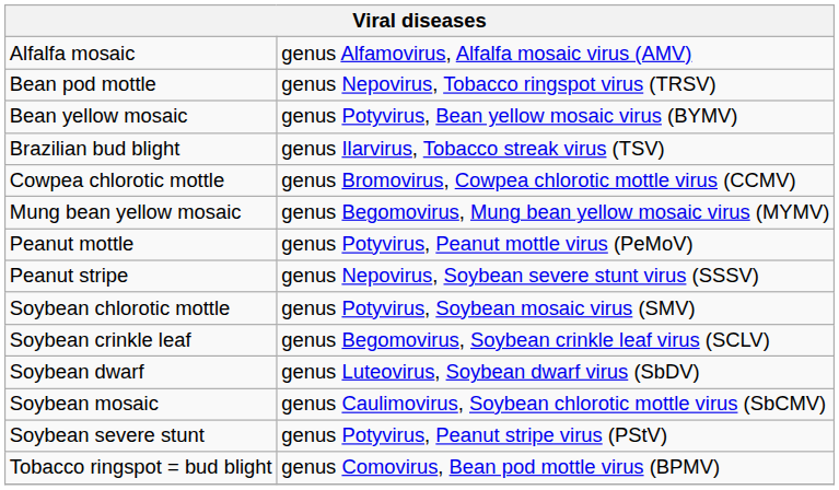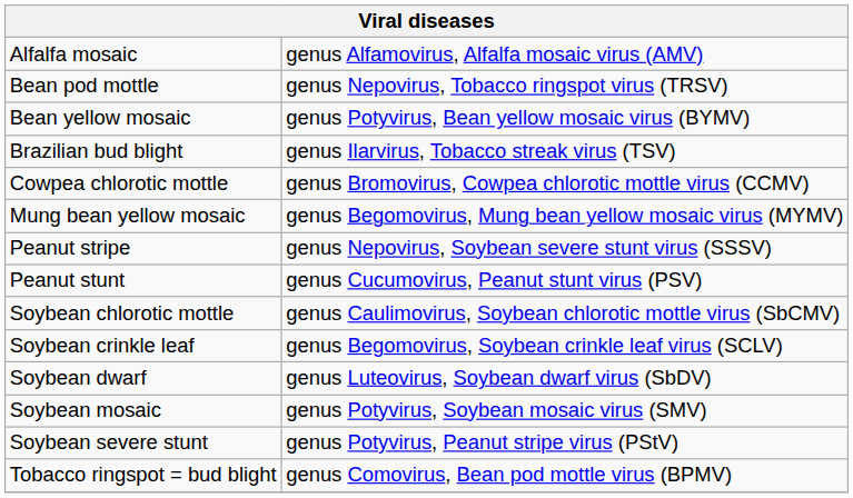 <table class="wikitable" style="clear">
 <tr>
 <th colspan=2><strong>Viral diseases</strong><br></th>
 </tr>
 <tr>
 <td>Alfalfa mosaic</td>
 <td>genus <a href='#'>Alfamovirus</a>, <a href='#'>Alfalfa mosaic virus (AMV)</a></td>
 </tr>
 <tr>
 <td>Bean pod mottle</td>
 <td>genus <a href='#'>Nepovirus</a>, <a href='#'>Tobacco ringspot virus</a> (TRSV)</td>
 </tr>
 <tr>
 <td>Bean yellow mosaic</td>
 <td>genus <a href='#'>Potyvirus</a>, <a href='#'>Bean yellow mosaic virus</a> (BYMV)</td>
 </tr>
 <tr>
 <td>Brazilian bud blight</td>
 <td>genus <a href='#'>Ilarvirus</a>, <a href='#'>Tobacco streak virus</a> (TSV)</td>
 </tr>
 <tr>
 <td>Cowpea chlorotic mottle</td>
 <td>genus <a href='#'>Bromovirus</a>, <a href='#'>Cowpea chlorotic mottle virus</a> (CCMV)</td>
 </tr>
 <tr>
 <td>Mung bean yellow mosaic</td>
 <td>genus <a href='#'>Begomovirus</a>, <a href='#'>Mung bean yellow mosaic virus</a> (MYMV)</td>
 </tr>
 <tr>
-<td>Peanut mottle</td>
-<td>genus <a href='#'>Potyvirus</a>, <a href='#'>Peanut mottle virus</a> (PeMoV)</td>
-</tr>
-<tr>
 <td>Peanut stripe</td>
 <td>genus <a href='#'>Nepovirus</a>, <a href='#'>Soybean severe stunt virus</a> (SSSV)</td>
 </tr>
 <tr>
+<td>Peanut stunt</td>
+<td>genus <a href='#'>Cucumovirus</a>, <a href='#'>Peanut stunt virus</a> (PSV)</td>
+</tr>
+<tr>
 <td>Soybean chlorotic mottle</td>
-<td>genus <a href='#'>Potyvirus</a>, <a href='#'>Soybean mosaic virus</a> (SMV)</td>
+<td>genus <a href='#'>Caulimovirus</a>, <a href='#'>Soybean chlorotic mottle virus</a> (SbCMV)</td>
 </tr>
 <tr>
 <td>Soybean crinkle leaf</td>
 <td>genus <a href='#'>Begomovirus</a>, <a href='#'>Soybean crinkle leaf virus</a> (SCLV)</td>
 </tr>
 <tr>
 <td>Soybean dwarf</td>
 <td>genus <a href='#'>Luteovirus</a>, <a href='#'>Soybean dwarf virus</a> (SbDV)</td>
 </tr>
 <tr>
 <td>Soybean mosaic</td>
-<td>genus <a href='#'>Caulimovirus</a>, <a href='#'>Soybean chlorotic mottle virus</a> (SbCMV)</td>
+<td>genus <a href='#'>Potyvirus</a>, <a href='#'>Soybean mosaic virus</a> (SMV)</td>
 </tr>
 <tr>
 <td>Soybean severe stunt</td>
 <td>genus <a href='#'>Potyvirus</a>, <a href='#'>Peanut stripe virus</a> (PStV)</td>
 </tr>
 <tr>
 <td>Tobacco ringspot = bud blight</td>
 <td>genus <a href='#'>Comovirus</a>, <a href='#'>Bean pod mottle virus</a> (BPMV)</td>
 </tr>
 <tr>
 </tr>
 </table>
